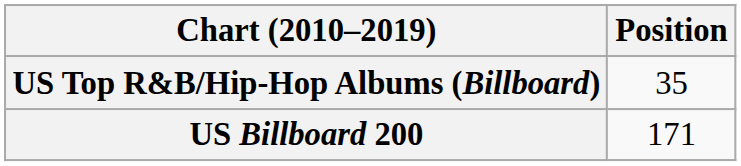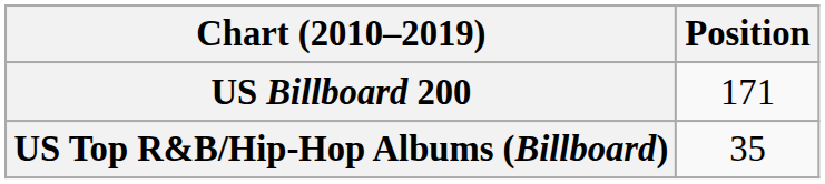 <table class="wikitable plainrowheaders" style="text-align:center">
 <tr>
 <th scope="col">Chart (2010–2019)</th>
 <th scope="col">Position</th>
 </tr>
 <tr>
+<th scope="row">US <em>Billboard</em> 200</th>
+<td>171</td>
+</tr>
+<tr>
 <th scope="row">US Top R&B/Hip-Hop Albums (<em>Billboard</em>)</th>
 <td>35</td>
 </tr>
-<tr>
-<th scope="row">US <em>Billboard</em> 200</th>
-<td>171</td>
-</tr>
 </table>
